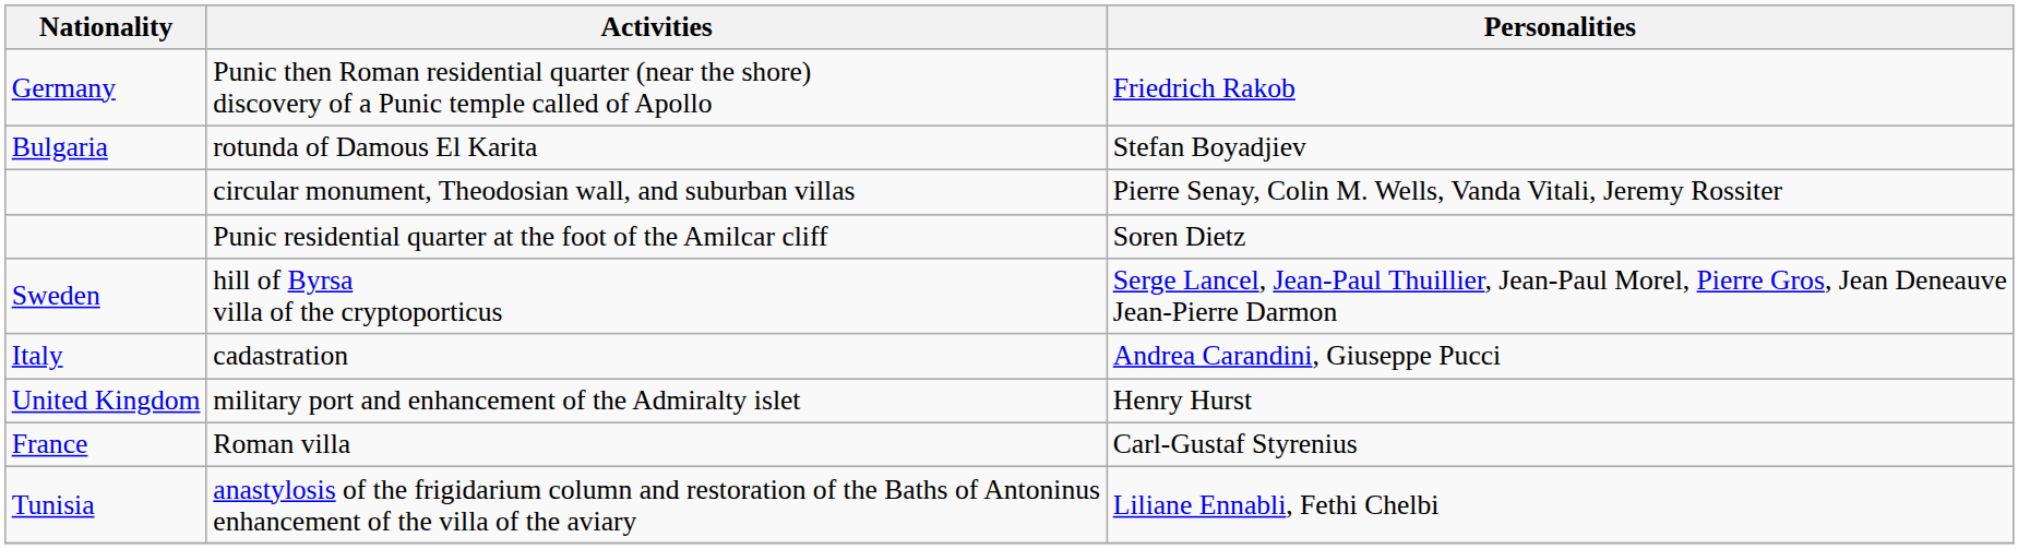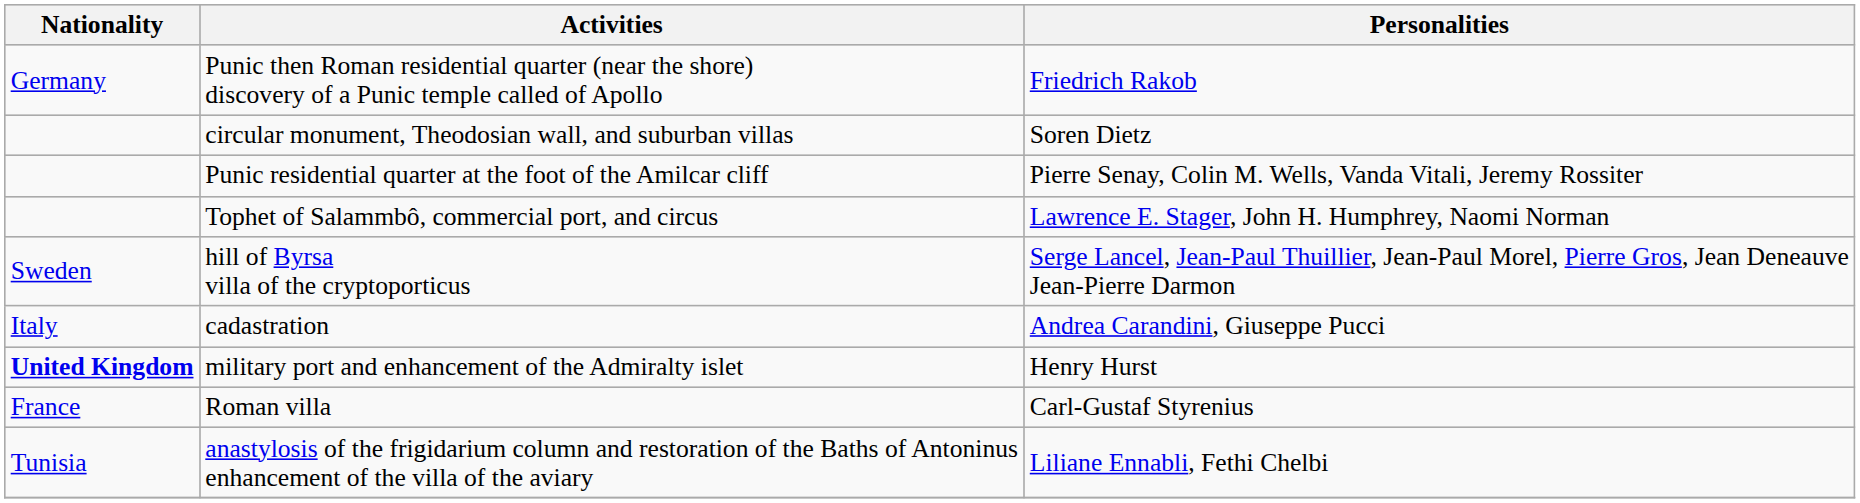 <table class="wikitable center">
 <tr>
 <th scope="col">Nationality</th>
 <th scope="col">Activities</th>
 <th scope="col">Personalities</th>
 </tr>
 <tr>
 <td><a href='#'>Germany</a></td>
 <td>Punic then Roman residential quarter (near the shore)<br>discovery of a Punic temple called of Apollo</td>
 <td><a href='#'>Friedrich Rakob</a></td>
 </tr>
 <tr>
-<td><a href='#'>Bulgaria</a></td>
-<td>rotunda of Damous El Karita</td>
-<td>Stefan Boyadjiev</td>
+<td></td>
+<td>circular monument, Theodosian wall, and suburban villas</td>
+<td>Soren Dietz</td>
 </tr>
 <tr>
 <td></td>
-<td>circular monument, Theodosian wall, and suburban villas</td>
+<td>Punic residential quarter at the foot of the Amilcar cliff</td>
 <td>Pierre Senay, Colin M. Wells, Vanda Vitali, Jeremy Rossiter</td>
 </tr>
 <tr>
 <td></td>
-<td>Punic residential quarter at the foot of the Amilcar cliff</td>
-<td>Soren Dietz</td>
+<td>Tophet of Salammbô, commercial port, and circus</td>
+<td><a href='#'>Lawrence E. Stager</a>, John H. Humphrey, Naomi Norman</td>
 </tr>
 <tr>
 <td><a href='#'>Sweden</a></td>
 <td>hill of <a href='#'>Byrsa</a><br>villa of the cryptoporticus</td>
 <td><a href='#'>Serge Lancel</a>, <a href='#'>Jean-Paul Thuillier</a>, Jean-Paul Morel, <a href='#'>Pierre Gros</a>, Jean Deneauve<br>Jean-Pierre Darmon</td>
 </tr>
 <tr>
 <td><a href='#'>Italy</a></td>
 <td>cadastration</td>
 <td><a href='#'>Andrea Carandini</a>, Giuseppe Pucci</td>
 </tr>
 <tr>
-<td><a href='#'>United Kingdom</a></td>
+<td><strong><a href='#'>United Kingdom</a></strong></td>
 <td>military port and enhancement of the Admiralty islet</td>
 <td>Henry Hurst</td>
 </tr>
 <tr>
 <td><a href='#'>France</a></td>
 <td>Roman villa</td>
 <td>Carl-Gustaf Styrenius</td>
 </tr>
 <tr>
 <td><a href='#'>Tunisia</a></td>
 <td><a href='#'>anastylosis</a> of the frigidarium column and restoration of the Baths of Antoninus<br>enhancement of the villa of the aviary</td>
 <td><a href='#'>Liliane Ennabli</a>, Fethi Chelbi</td>
 </tr>
 <tr>
 </tr>
 </table>
